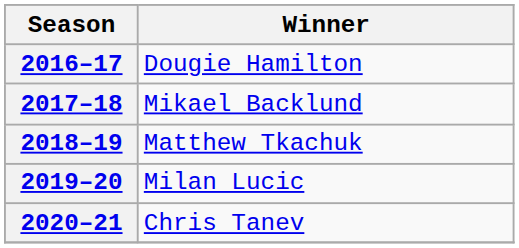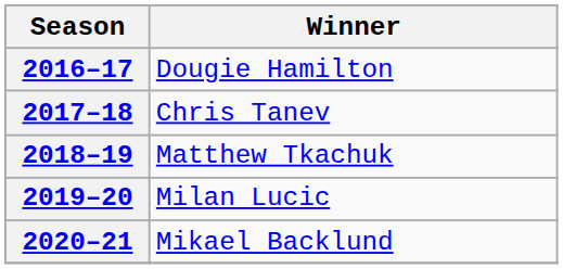 <table class="wikitable">
 <tr>
 <th scope="col" style="width:5em">Season</th>
 <th scope="col" style="width:15em">Winner</th>
 </tr>
 <tr>
 <th scope="row"><a href='#'>2016–17</a></th>
 <td><a href='#'>Dougie Hamilton</a></td>
 </tr>
 <tr>
 <th scope="row"><a href='#'>2017–18</a></th>
-<td><a href='#'>Mikael Backlund</a></td>
+<td><a href='#'>Chris Tanev</a></td>
 </tr>
 <tr>
 <th scope="row"><a href='#'>2018–19</a></th>
 <td><a href='#'>Matthew Tkachuk</a></td>
 </tr>
 <tr>
 <th scope="row"><a href='#'>2019–20</a></th>
 <td><a href='#'>Milan Lucic</a></td>
 </tr>
 <tr>
 <th scope="row"><a href='#'>2020–21</a></th>
-<td><a href='#'>Chris Tanev</a></td>
+<td><a href='#'>Mikael Backlund</a></td>
 </tr>
 <tr>
 </tr>
 </table>
